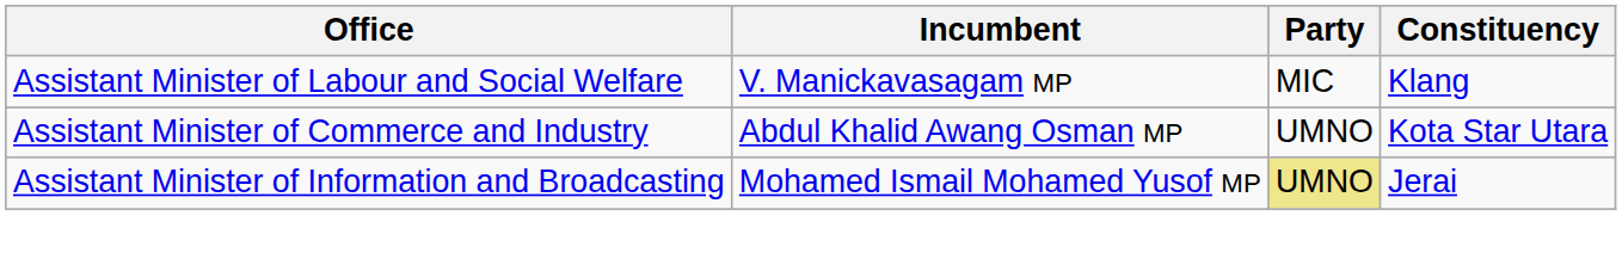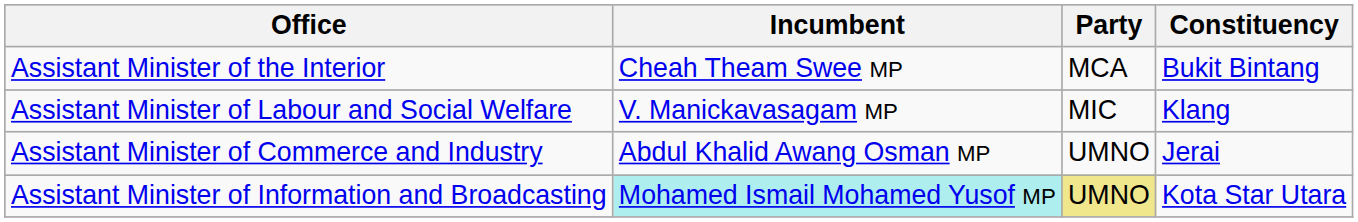 <table class="sortable wikitable">
 <tr>
 <th>Office</th>
 <th>Incumbent</th>
 <th>Party</th>
 <th>Constituency</th>
+</tr>
+<tr>
+<td><a href='#'>Assistant Minister of the Interior</a></td>
+<td><a href='#'>Cheah Theam Swee</a> <small>MP</small></td>
+<td>MCA</td>
+<td><a href='#'>Bukit Bintang</a></td>
 </tr>
 <tr>
 <td><a href='#'>Assistant Minister of Labour and Social Welfare</a></td>
 <td><a href='#'>V. Manickavasagam</a> <small>MP</small></td>
 <td>MIC</td>
 <td><a href='#'>Klang</a></td>
 </tr>
 <tr>
 <td><a href='#'>Assistant Minister of Commerce and Industry</a></td>
 <td><a href='#'>Abdul Khalid Awang Osman</a> <small>MP</small></td>
 <td>UMNO</td>
-<td><a href='#'>Kota Star Utara</a></td>
+<td><a href='#'>Jerai</a></td>
 </tr>
 <tr>
 <td><a href='#'>Assistant Minister of Information and Broadcasting</a></td>
-<td><a href='#'>Mohamed Ismail Mohamed Yusof</a> <small>MP</small></td>
+<td style="background: paleturquoise;"><a href='#'>Mohamed Ismail Mohamed Yusof</a> <small>MP</small></td>
 <td style="background: khaki;">UMNO</td>
-<td><a href='#'>Jerai</a></td>
+<td><a href='#'>Kota Star Utara</a></td>
 </tr>
 </table>
